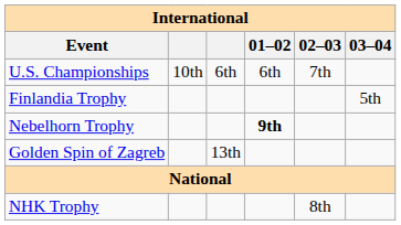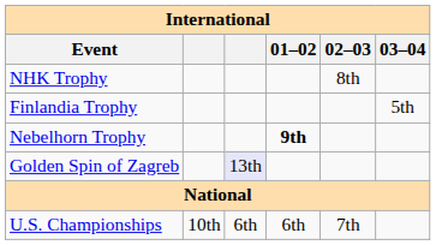 <table class="wikitable" style="text-align:center">
 <tr>
 <th style="background-color: #ffdead; " colspan=6 align=center>International</th>
 </tr>
 <tr>
 <th>Event</th>
 <th></th>
 <th></th>
 <th>01–02</th>
 <th>02–03</th>
 <th>03–04</th>
 </tr>
 <tr>
-<td align=left><a href='#'>U.S. Championships</a></td>
-<td>10th</td>
-<td>6th</td>
-<td>6th</td>
-<td>7th</td>
+<td align=left> <a href='#'>NHK Trophy</a></td>
+<td></td>
+<td></td>
+<td></td>
+<td>8th</td>
 <td></td>
 </tr>
 <tr>
 <td align=left><a href='#'>Finlandia Trophy</a></td>
 <td></td>
 <td></td>
 <td></td>
 <td></td>
 <td>5th</td>
 </tr>
 <tr>
 <td align=left><a href='#'>Nebelhorn Trophy</a></td>
 <td></td>
 <td></td>
 <td><strong>9th</strong></td>
 <td></td>
 <td></td>
 </tr>
 <tr>
 <td align=left><a href='#'>Golden Spin of Zagreb</a></td>
 <td></td>
-<td>13th</td>
+<td style="background: lavender;">13th</td>
 <td></td>
 <td></td>
 <td></td>
 </tr>
 <tr>
 <th style="background-color: #ffdead; " colspan=6 align=center>National</th>
 </tr>
 <tr>
-<td align=left> <a href='#'>NHK Trophy</a></td>
-<td></td>
-<td></td>
-<td></td>
-<td>8th</td>
+<td align=left><a href='#'>U.S. Championships</a></td>
+<td>10th</td>
+<td>6th</td>
+<td>6th</td>
+<td>7th</td>
 <td></td>
 </tr>
 </table>
